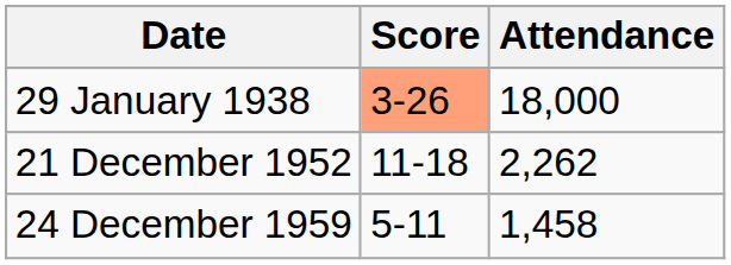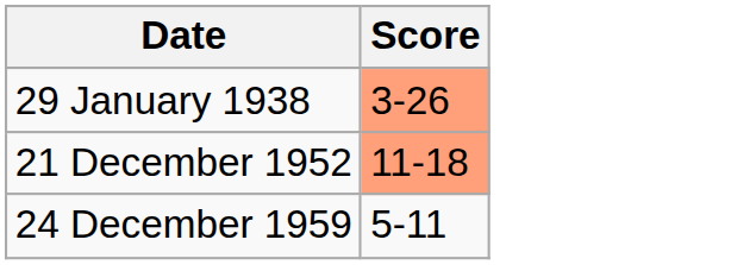 <table class="wikitable">
 <tr>
 <th>Date</th>
 <th>Score</th>
-<th>Attendance</th>
 </tr>
 <tr>
 <td>29 January 1938</td>
 <td style="background: lightsalmon;">3-26</td>
-<td>18,000</td>
 </tr>
 <tr>
 <td>21 December 1952</td>
-<td>11-18</td>
-<td>2,262</td>
+<td style="background: lightsalmon;">11-18</td>
 </tr>
 <tr>
 <td>24 December 1959</td>
 <td>5-11</td>
-<td>1,458</td>
 </tr>
 </table>
